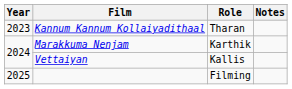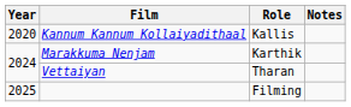 <table class="wikitable sortable">
 <tr style="background:#ccc; text-align:center;">
 <th>Year</th>
 <th>Film</th>
 <th>Role</th>
 <th>Notes</th>
 </tr>
 <tr>
-<td>2023</td>
+<td>2020</td>
 <td><em><a href='#'>Kannum Kannum Kollaiyadithaal</a></em></td>
-<td>Tharan</td>
+<td>Kallis</td>
 <td></td>
 </tr>
 <tr>
 <td rowspan="2">2024</td>
 <td><em><a href='#'>Marakkuma Nenjam</a></em></td>
 <td>Karthik</td>
 <td></td>
 </tr>
 <tr>
 <td><em><a href='#'>Vettaiyan</a></em></td>
-<td>Kallis</td>
+<td>Tharan</td>
 <td></td>
 </tr>
 <tr>
 <td rowspan="2">2025</td>
 <td></td>
 <td>Filming</td>
 <td rowspan="2"></td>
 </tr>
 </table>
